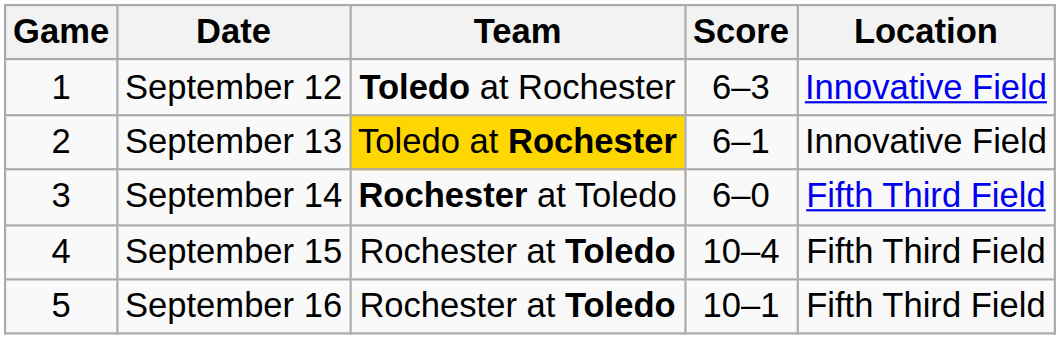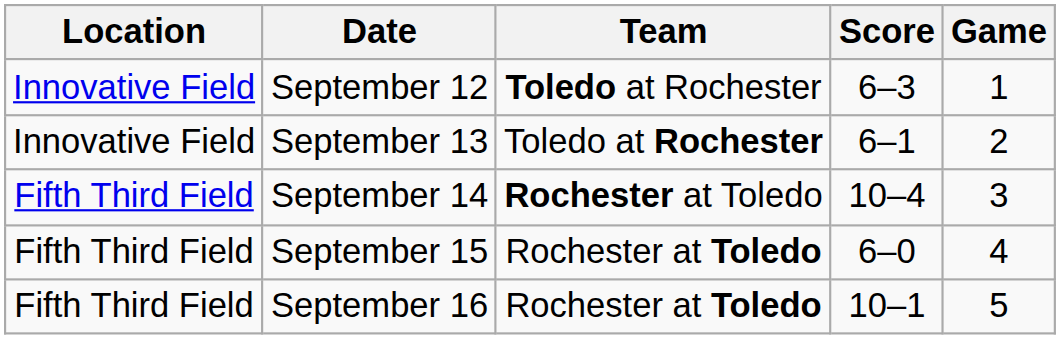 <table class="wikitable" style="text-align:center">
 <tr>
-<th>Game</th>
+<th>Location</th>
 <th>Date</th>
 <th>Team</th>
 <th>Score</th>
-<th>Location</th>
+<th>Game</th>
 </tr>
 <tr>
-<td>1</td>
+<td><a href='#'>Innovative Field</a></td>
 <td>September 12</td>
 <td><strong>Toledo</strong> at Rochester</td>
 <td>6–3</td>
-<td><a href='#'>Innovative Field</a></td>
+<td>1</td>
 </tr>
 <tr>
+<td>Innovative Field</td>
+<td>September 13</td>
+<td>Toledo at <strong>Rochester</strong></td>
+<td>6–1</td>
 <td>2</td>
-<td>September 13</td>
-<td style="background: gold;">Toledo at <strong>Rochester</strong></td>
-<td>6–1</td>
-<td>Innovative Field</td>
 </tr>
 <tr>
-<td>3</td>
+<td><a href='#'>Fifth Third Field</a></td>
 <td>September 14</td>
 <td><strong>Rochester</strong> at Toledo</td>
-<td>6–0</td>
-<td><a href='#'>Fifth Third Field</a></td>
+<td>10–4</td>
+<td>3</td>
 </tr>
 <tr>
-<td>4</td>
+<td>Fifth Third Field</td>
 <td>September 15</td>
 <td>Rochester at <strong>Toledo</strong></td>
-<td>10–4</td>
-<td>Fifth Third Field</td>
+<td>6–0</td>
+<td>4</td>
 </tr>
 <tr>
-<td>5</td>
+<td>Fifth Third Field</td>
 <td>September 16</td>
 <td>Rochester at <strong>Toledo</strong></td>
 <td>10–1</td>
-<td>Fifth Third Field</td>
+<td>5</td>
 </tr>
 </table>
